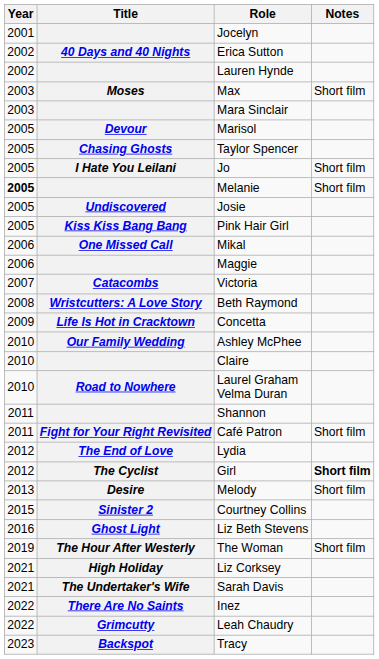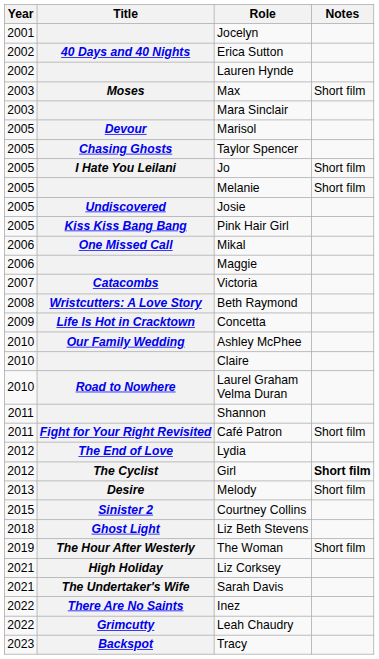 <table class="wikitable sortable plainrowheaders">
 <tr>
 <th scope="col">Year</th>
 <th scope="col">Title</th>
 <th scope="col">Role</th>
 <th scope="col" class="unsortable">Notes</th>
 </tr>
 <tr>
 <td style="text-align:center;">2001</td>
 <th scope="row"><em></em></th>
 <td>Jocelyn</td>
 <td></td>
 </tr>
 <tr>
 <td style="text-align:center;">2002</td>
 <th scope="row"><em><a href='#'>40 Days and 40 Nights</a></em></th>
 <td>Erica Sutton</td>
 <td></td>
 </tr>
 <tr>
 <td style="text-align:center;">2002</td>
 <th scope="row"><em></em></th>
 <td>Lauren Hynde</td>
 <td></td>
 </tr>
 <tr>
 <td style="text-align:center;">2003</td>
 <th scope="row"><em> Moses</em></th>
 <td>Max</td>
 <td>Short film</td>
 </tr>
 <tr>
 <td style="text-align:center;">2003</td>
 <th scope="row"><em></em></th>
 <td>Mara Sinclair</td>
 <td></td>
 </tr>
 <tr>
 <td style="text-align:center;">2005</td>
 <th scope="row"><em><a href='#'>Devour</a></em></th>
 <td>Marisol</td>
 <td></td>
 </tr>
 <tr>
 <td style="text-align:center;">2005</td>
 <th scope="row"><em><a href='#'>Chasing Ghosts</a></em></th>
 <td>Taylor Spencer</td>
 <td></td>
 </tr>
 <tr>
 <td style="text-align:center;">2005</td>
 <th scope="row"><em>I Hate You Leilani</em></th>
 <td>Jo</td>
 <td>Short film</td>
 </tr>
 <tr>
-<td style="text-align:center;"><strong>2005</strong></td>
+<td style="text-align:center;">2005</td>
 <th scope="row"><em></em></th>
 <td>Melanie</td>
 <td>Short film</td>
 </tr>
 <tr>
 <td style="text-align:center;">2005</td>
 <th scope="row"><em><a href='#'>Undiscovered</a></em></th>
 <td>Josie</td>
 <td></td>
 </tr>
 <tr>
 <td style="text-align:center;">2005</td>
 <th scope="row"><em><a href='#'>Kiss Kiss Bang Bang</a></em></th>
 <td>Pink Hair Girl</td>
 <td></td>
 </tr>
 <tr>
 <td style="text-align:center;">2006</td>
 <th scope="row"><em><a href='#'>One Missed Call</a></em></th>
 <td>Mikal</td>
 <td></td>
 </tr>
 <tr>
 <td style="text-align:center;">2006</td>
 <th scope="row"><em></em></th>
 <td>Maggie</td>
 <td></td>
 </tr>
 <tr>
 <td style="text-align:center;">2007</td>
 <th scope="row"><em><a href='#'>Catacombs</a></em></th>
 <td>Victoria</td>
 <td></td>
 </tr>
 <tr>
 <td style="text-align:center;">2008</td>
 <th scope="row"><em><a href='#'>Wristcutters: A Love Story</a></em></th>
 <td>Beth Raymond</td>
 <td></td>
 </tr>
 <tr>
 <td style="text-align:center;">2009</td>
 <th scope="row"><em><a href='#'>Life Is Hot in Cracktown</a></em></th>
 <td>Concetta</td>
 <td></td>
 </tr>
 <tr>
 <td style="text-align:center;">2010</td>
 <th scope="row"><em><a href='#'>Our Family Wedding</a></em></th>
 <td>Ashley McPhee</td>
 <td></td>
 </tr>
 <tr>
 <td style="text-align:center;">2010</td>
 <th scope="row"><em></em></th>
 <td>Claire</td>
 <td></td>
 </tr>
 <tr>
 <td style="text-align:center;">2010</td>
 <th scope="row"><em><a href='#'>Road to Nowhere</a></em></th>
 <td>Laurel Graham<br>Velma Duran</td>
 <td></td>
 </tr>
 <tr>
 <td style="text-align:center;">2011</td>
 <th scope="row"><em></em></th>
 <td>Shannon</td>
 <td></td>
 </tr>
 <tr>
 <td style="text-align:center;">2011</td>
 <th scope="row"><em><a href='#'>Fight for Your Right Revisited</a></em></th>
 <td>Café Patron</td>
 <td>Short film</td>
 </tr>
 <tr>
 <td style="text-align:center;">2012</td>
 <th scope="row"><em><a href='#'>The End of Love</a></em></th>
 <td>Lydia</td>
 <td></td>
 </tr>
 <tr>
 <td style="text-align:center;">2012</td>
 <th scope="row"><em>The Cyclist</em></th>
 <td>Girl</td>
 <td><strong>Short film</strong></td>
 </tr>
 <tr>
 <td style="text-align:center;">2013</td>
 <th scope="row"><em>Desire</em></th>
 <td>Melody</td>
 <td>Short film</td>
 </tr>
 <tr>
 <td style="text-align:center;">2015</td>
 <th scope="row"><em><a href='#'>Sinister 2</a></em></th>
 <td>Courtney Collins</td>
 <td></td>
 </tr>
 <tr>
-<td style="text-align:center;">2016</td>
+<td style="text-align:center;">2018</td>
 <th scope="row"><em><a href='#'>Ghost Light</a></em></th>
 <td>Liz Beth Stevens</td>
 <td></td>
 </tr>
 <tr>
 <td style="text-align:center;">2019</td>
 <th scope="row"><em>The Hour After Westerly</em></th>
 <td>The Woman</td>
 <td>Short film</td>
 </tr>
 <tr>
 <td style="text-align:center;">2021</td>
 <th scope="row"><em>High Holiday</em></th>
 <td>Liz Corksey</td>
 <td></td>
 </tr>
 <tr>
 <td style="text-align:center;">2021</td>
 <th scope="row"><em>The Undertaker's Wife</em></th>
 <td>Sarah Davis</td>
 <td></td>
 </tr>
 <tr>
 <td style="text-align:center;">2022</td>
 <th scope="row"><em><a href='#'>There Are No Saints</a></em></th>
 <td>Inez</td>
 <td></td>
 </tr>
 <tr>
 <td style="text-align:center;">2022</td>
 <th scope="row"><em><a href='#'>Grimcutty</a></em></th>
 <td>Leah Chaudry</td>
 <td></td>
 </tr>
 <tr>
 <td style="text-align:center;">2023</td>
 <th scope="row"><em><a href='#'>Backspot</a></em></th>
 <td>Tracy</td>
 <td></td>
 </tr>
 </table>
